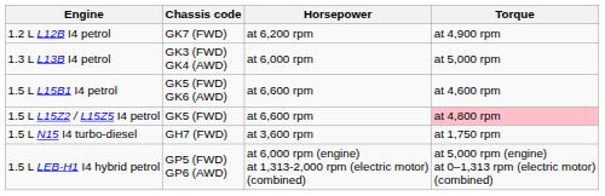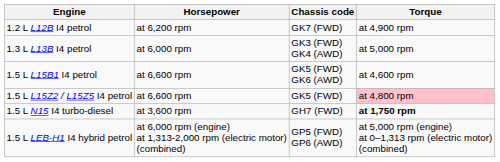 <table class="wikitable">
 <tr>
 <th>Engine</th>
+<th>Horsepower</th>
 <th>Chassis code</th>
-<th>Horsepower</th>
 <th>Torque</th>
 </tr>
 <tr>
 <td>1.2 L <a href='#'><em>L12B</em></a> I4 petrol</td>
+<td> at 6,200 rpm</td>
 <td>GK7 (FWD)</td>
-<td> at 6,200 rpm</td>
 <td> at 4,900 rpm</td>
 </tr>
 <tr>
 <td>1.3 L <a href='#'><em>L13B</em></a> I4 petrol</td>
+<td> at 6,000 rpm</td>
 <td>GK3 (FWD)<br>GK4 (AWD)</td>
-<td> at 6,000 rpm</td>
 <td> at 5,000 rpm</td>
 </tr>
 <tr>
 <td>1.5 L <a href='#'><em>L15B1</em></a> I4 petrol</td>
+<td> at 6,600 rpm</td>
 <td>GK5 (FWD)<br>GK6 (AWD)</td>
-<td> at 6,600 rpm</td>
 <td> at 4,600 rpm</td>
 </tr>
 <tr>
 <td>1.5 L <em><a href='#'>L15Z2</a> / <a href='#'>L15Z5</a></em> I4 petrol</td>
+<td> at 6,600 rpm</td>
 <td>GK5 (FWD)</td>
-<td> at 6,600 rpm</td>
 <td style="background: pink;"> at 4,800 rpm</td>
 </tr>
 <tr>
 <td>1.5 L <a href='#'><em>N15</em></a> I4 turbo-diesel</td>
+<td> at 3,600 rpm</td>
 <td>GH7 (FWD)</td>
-<td> at 3,600 rpm</td>
-<td> at 1,750 rpm</td>
+<td><strong> at 1,750 rpm</strong></td>
 </tr>
 <tr>
 <td>1.5 L <a href='#'><em>LEB-H1</em></a> I4 hybrid petrol</td>
+<td> at 6,000 rpm (engine)<br> at 1,313-2,000 rpm (electric motor)<br> (combined)</td>
 <td>GP5 (FWD)<br>GP6 (AWD)</td>
-<td> at 6,000 rpm (engine)<br> at 1,313-2,000 rpm (electric motor)<br> (combined)</td>
 <td> at 5,000 rpm (engine)<br> at 0–1,313 rpm (electric motor)<br> (combined)</td>
 </tr>
 </table>
